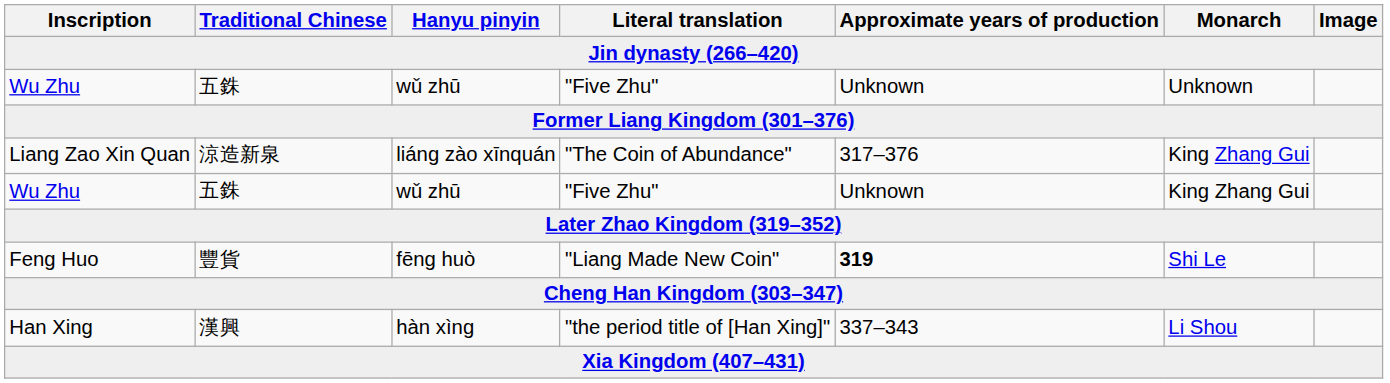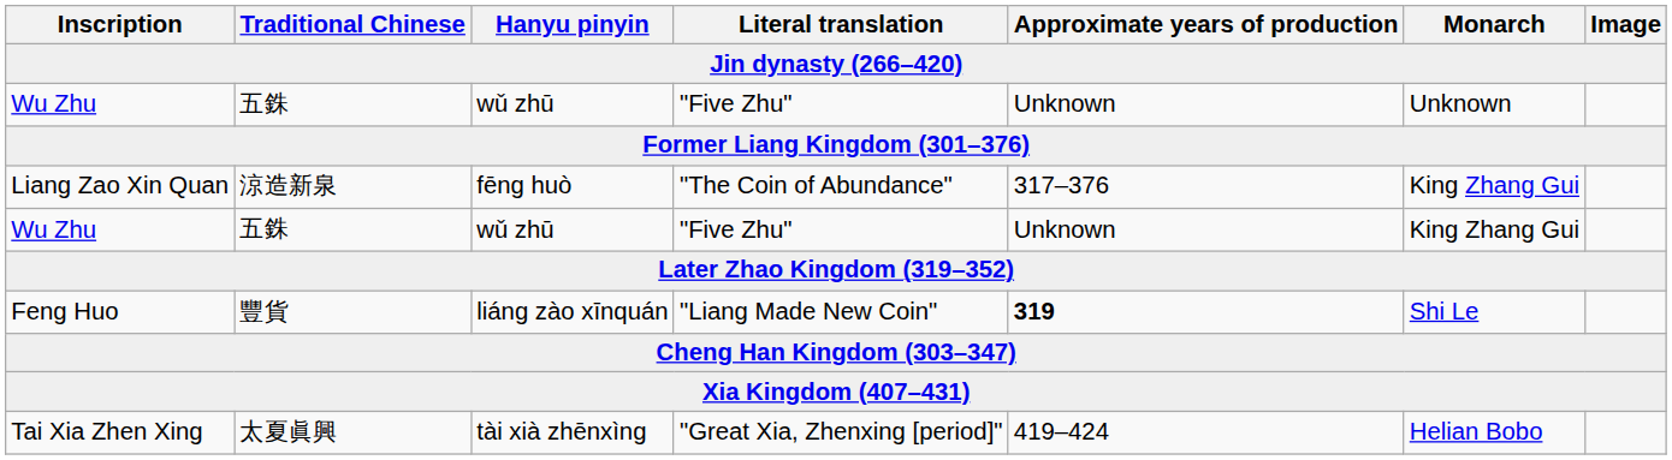 <table class="wikitable">
 <tr>
 <th>Inscription</th>
 <th><a href='#'>Traditional Chinese</a></th>
 <th><a href='#'>Hanyu pinyin</a></th>
 <th>Literal translation</th>
 <th>Approximate years of production</th>
 <th>Monarch</th>
 <th>Image</th>
 </tr>
 <tr>
 <td colspan=7 align="center" style="background:#efefef;"><strong><a href='#'>Jin dynasty (266–420)</a></strong></td>
 </tr>
 <tr>
 <td><a href='#'>Wu Zhu</a></td>
 <td>五銖</td>
 <td>wǔ zhū</td>
 <td>"Five Zhu"</td>
 <td>Unknown</td>
 <td>Unknown</td>
 <td></td>
 </tr>
 <tr>
 <td colspan=7 align="center" style="background:#efefef;"><strong><a href='#'>Former Liang Kingdom (301–376)</a></strong></td>
 </tr>
 <tr>
 <td>Liang Zao Xin Quan</td>
 <td>涼造新泉</td>
-<td>liáng zào xīnquán</td>
+<td>fēng huò</td>
 <td>"The Coin of Abundance"</td>
 <td>317–376</td>
 <td>King <a href='#'>Zhang Gui</a></td>
 <td></td>
 </tr>
 <tr>
 <td><a href='#'>Wu Zhu</a></td>
 <td>五銖</td>
 <td>wǔ zhū</td>
 <td>"Five Zhu"</td>
 <td>Unknown</td>
 <td>King Zhang Gui</td>
 <td></td>
 </tr>
 <tr>
 <td colspan=7 align="center" style="background:#efefef;"><strong><a href='#'>Later Zhao Kingdom (319–352)</a></strong></td>
 </tr>
 <tr>
 <td>Feng Huo</td>
 <td>豐貨</td>
-<td>fēng huò</td>
+<td>liáng zào xīnquán</td>
 <td>"Liang Made New Coin"</td>
 <td><strong>319</strong></td>
 <td><a href='#'>Shi Le</a></td>
 <td></td>
 </tr>
 <tr>
 <td colspan=7 align="center" style="background:#efefef;"><strong><a href='#'>Cheng Han Kingdom (303–347)</a></strong></td>
 </tr>
 <tr>
-<td>Han Xing</td>
-<td>漢興</td>
-<td>hàn xìng</td>
-<td>"the period title of [Han Xing]"</td>
-<td>337–343</td>
-<td><a href='#'>Li Shou</a></td>
+<td colspan=7 align="center" style="background:#efefef;"><strong><a href='#'>Xia Kingdom (407–431)</a></strong></td>
+</tr>
+<tr>
+<td>Tai Xia Zhen Xing</td>
+<td>太夏眞興</td>
+<td>tài xià zhēnxìng</td>
+<td>"Great Xia, Zhenxing [period]"</td>
+<td>419–424</td>
+<td><a href='#'>Helian Bobo</a></td>
 <td></td>
 </tr>
-<tr>
-<td colspan=7 align="center" style="background:#efefef;"><strong><a href='#'>Xia Kingdom (407–431)</a></strong></td>
-</tr>
 </table>
